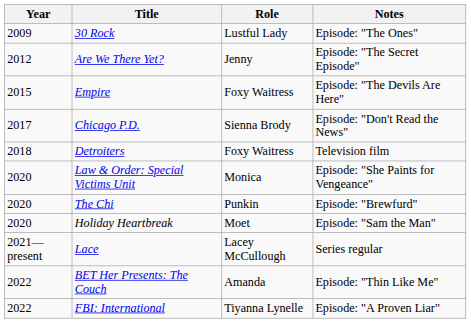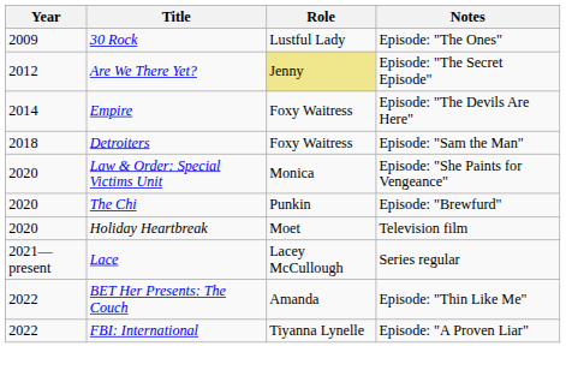 <table class="wikitable sortable">
 <tr>
 <th>Year</th>
 <th>Title</th>
 <th>Role</th>
 <th class="unsortable">Notes</th>
 </tr>
 <tr>
 <td>2009</td>
 <td><em><a href='#'>30 Rock</a></em></td>
 <td>Lustful Lady</td>
 <td>Episode: "The Ones"</td>
 </tr>
 <tr>
 <td>2012</td>
 <td><em><a href='#'>Are We There Yet?</a></em></td>
-<td>Jenny</td>
+<td style="background: khaki;">Jenny</td>
 <td>Episode: "The Secret Episode"</td>
 </tr>
 <tr>
-<td>2015</td>
+<td>2014</td>
 <td><em><a href='#'>Empire</a></em></td>
 <td>Foxy Waitress</td>
 <td>Episode: "The Devils Are Here"</td>
 </tr>
 <tr>
-<td>2017</td>
-<td><em><a href='#'>Chicago P.D.</a></em></td>
-<td>Sienna Brody</td>
-<td>Episode: "Don't Read the News"</td>
-</tr>
-<tr>
 <td>2018</td>
 <td><em><a href='#'>Detroiters</a></em></td>
 <td>Foxy Waitress</td>
-<td>Television film</td>
+<td>Episode: "Sam the Man"</td>
 </tr>
 <tr>
 <td>2020</td>
 <td><em><a href='#'>Law & Order: Special Victims Unit</a></em></td>
 <td>Monica</td>
 <td>Episode: "She Paints for Vengeance"</td>
 </tr>
 <tr>
 <td>2020</td>
 <td><em><a href='#'>The Chi</a></em></td>
 <td>Punkin</td>
 <td>Episode: "Brewfurd"</td>
 </tr>
 <tr>
 <td>2020</td>
 <td><em>Holiday Heartbreak</em></td>
 <td>Moet</td>
-<td>Episode: "Sam the Man"</td>
+<td>Television film</td>
 </tr>
 <tr>
 <td>2021—present</td>
 <td><em><a href='#'>Lace</a></em></td>
 <td>Lacey McCullough</td>
 <td>Series regular</td>
 </tr>
 <tr>
 <td>2022</td>
 <td><em><a href='#'>BET Her Presents: The Couch</a></em></td>
 <td>Amanda</td>
 <td>Episode: "Thin Like Me"</td>
 </tr>
 <tr>
 <td>2022</td>
 <td><em><a href='#'>FBI: International</a></em></td>
 <td>Tiyanna Lynelle</td>
 <td>Episode: "A Proven Liar"</td>
 </tr>
 </table>
